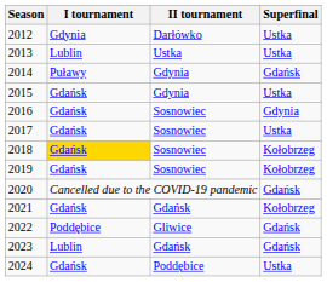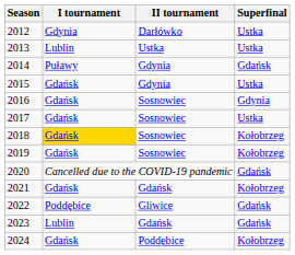 <table class="wikitable">
 <tr>
 <th>Season</th>
 <th>I tournament</th>
 <th>II tournament</th>
 <th>Superfinal</th>
 </tr>
 <tr>
 <td>2012</td>
 <td><a href='#'>Gdynia</a></td>
 <td><a href='#'>Darłówko</a></td>
 <td><a href='#'>Ustka</a></td>
 </tr>
 <tr>
 <td>2013</td>
 <td><a href='#'>Lublin</a></td>
 <td><a href='#'>Ustka</a></td>
 <td><a href='#'>Ustka</a></td>
 </tr>
 <tr>
 <td>2014</td>
 <td><a href='#'>Puławy</a></td>
 <td><a href='#'>Gdynia</a></td>
 <td><a href='#'>Gdańsk</a></td>
 </tr>
 <tr>
 <td>2015</td>
 <td><a href='#'>Gdańsk</a></td>
 <td><a href='#'>Gdynia</a></td>
 <td><a href='#'>Ustka</a></td>
 </tr>
 <tr>
 <td>2016</td>
 <td><a href='#'>Gdańsk</a></td>
 <td><a href='#'>Sosnowiec</a></td>
 <td><a href='#'>Gdynia</a></td>
 </tr>
 <tr>
 <td>2017</td>
 <td><a href='#'>Gdańsk</a></td>
 <td><a href='#'>Sosnowiec</a></td>
 <td><a href='#'>Ustka</a></td>
 </tr>
 <tr>
 <td>2018</td>
 <td style="background: gold;"><a href='#'>Gdańsk</a></td>
 <td><a href='#'>Sosnowiec</a></td>
 <td><a href='#'>Kołobrzeg</a></td>
 </tr>
 <tr>
 <td>2019</td>
 <td><a href='#'>Gdańsk</a></td>
 <td><a href='#'>Sosnowiec</a></td>
 <td><a href='#'>Kołobrzeg</a></td>
 </tr>
 <tr>
 <td>2020</td>
 <td colspan="2"><em>Cancelled due to the COVID-19 pandemic</em></td>
 <td><a href='#'>Gdańsk</a></td>
 </tr>
 <tr>
 <td>2021</td>
 <td><a href='#'>Gdańsk</a></td>
 <td><a href='#'>Gdańsk</a></td>
 <td><a href='#'>Kołobrzeg</a></td>
 </tr>
 <tr>
 <td>2022</td>
 <td><a href='#'>Poddębice</a></td>
 <td><a href='#'>Gliwice</a></td>
 <td><a href='#'>Gdańsk</a></td>
 </tr>
 <tr>
 <td>2023</td>
 <td><a href='#'>Lublin</a></td>
 <td><a href='#'>Gdańsk</a></td>
 <td><a href='#'>Gdańsk</a></td>
 </tr>
 <tr>
 <td>2024</td>
 <td><a href='#'>Gdańsk</a></td>
 <td><a href='#'>Poddębice</a></td>
-<td><a href='#'>Ustka</a></td>
+<td><a href='#'>Kołobrzeg</a></td>
 </tr>
 </table>
